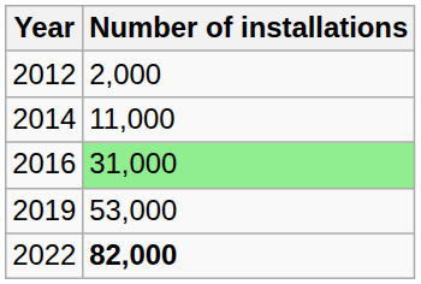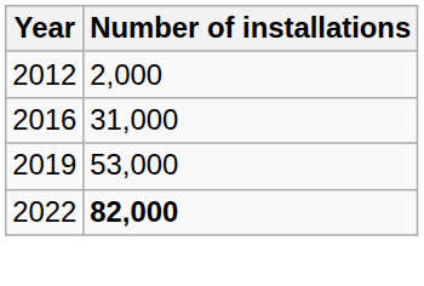 <table class="wikitable">
 <tr>
 <th>Year</th>
 <th>Number of installations</th>
 </tr>
 <tr>
 <td>2012</td>
 <td>2,000</td>
 </tr>
 <tr>
-<td>2014</td>
-<td>11,000</td>
-</tr>
-<tr>
 <td>2016</td>
-<td style="background: lightgreen;">31,000</td>
+<td>31,000</td>
 </tr>
 <tr>
 <td>2019</td>
 <td>53,000</td>
 </tr>
 <tr>
 <td>2022</td>
 <td><strong>82,000</strong></td>
 </tr>
 </table>
